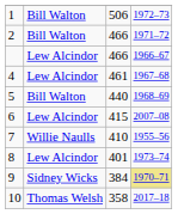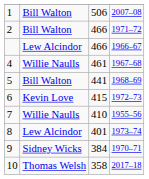 <table class="wikitable">
 <tr>
 </tr>
 <tr>
 <td>1</td>
 <td><a href='#'>Bill Walton</a></td>
 <td>506</td>
-<td style="font-size:80%;"><a href='#'>1972–73</a></td>
+<td style="font-size:80%;"><a href='#'>2007–08</a></td>
 </tr>
 <tr>
 <td>2</td>
 <td><a href='#'>Bill Walton</a></td>
 <td>466</td>
 <td style="font-size:80%;"><a href='#'>1971–72</a></td>
 </tr>
 <tr>
 <td></td>
 <td><a href='#'>Lew Alcindor</a></td>
 <td>466</td>
 <td style="font-size:80%;"><a href='#'>1966–67</a></td>
 </tr>
 <tr>
 <td>4</td>
-<td><a href='#'>Lew Alcindor</a></td>
+<td><a href='#'>Willie Naulls</a></td>
 <td>461</td>
 <td style="font-size:80%;"><a href='#'>1967–68</a></td>
 </tr>
 <tr>
 <td>5</td>
 <td><a href='#'>Bill Walton</a></td>
-<td>440</td>
+<td>441</td>
 <td style="font-size:80%;"><a href='#'>1968–69</a></td>
 </tr>
 <tr>
 <td>6</td>
-<td><a href='#'>Lew Alcindor</a></td>
+<td><a href='#'>Kevin Love</a></td>
 <td>415</td>
-<td style="font-size:80%;"><a href='#'>2007–08</a></td>
+<td style="font-size:80%;"><a href='#'>1972–73</a></td>
 </tr>
 <tr>
 <td>7</td>
 <td><a href='#'>Willie Naulls</a></td>
 <td>410</td>
 <td style="font-size:80%;"><a href='#'>1955–56</a></td>
 </tr>
 <tr>
 <td>8</td>
 <td><a href='#'>Lew Alcindor</a></td>
 <td>401</td>
 <td style="font-size:80%;"><a href='#'>1973–74</a></td>
 </tr>
 <tr>
 <td>9</td>
 <td><a href='#'>Sidney Wicks</a></td>
 <td>384</td>
-<td style="background: khaki; font-size:80%;"><a href='#'>1970–71</a></td>
+<td style="font-size:80%;"><a href='#'>1970–71</a></td>
 </tr>
 <tr>
 <td>10</td>
 <td><a href='#'>Thomas Welsh</a></td>
 <td>358</td>
 <td style="font-size:80%;"><a href='#'>2017–18</a></td>
 </tr>
 </table>
